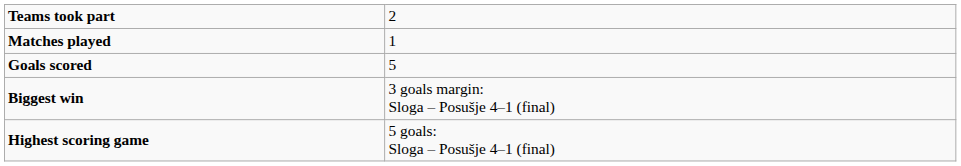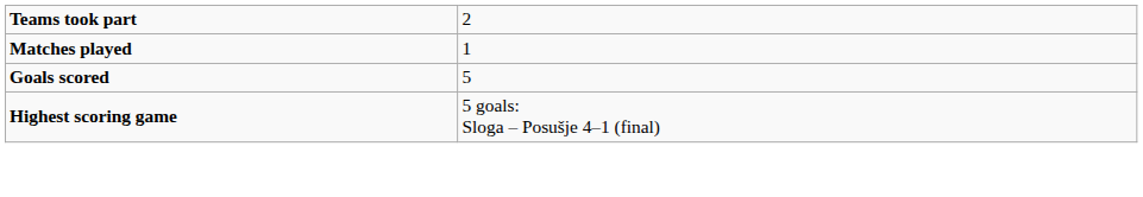 <table class="wikitable" style="width:50%">
 <tr>
 <td style="width:40%"><strong>Teams took part</strong></td>
 <td>2</td>
 </tr>
 <tr>
 <td><strong>Matches played</strong></td>
 <td>1</td>
 </tr>
 <tr>
 <td><strong>Goals scored</strong></td>
 <td>5</td>
 </tr>
 <tr>
-<td><strong>Biggest win</strong></td>
-<td>3 goals margin:<br>Sloga – Posušje 4–1 (final)</td>
-</tr>
-<tr>
 <td><strong>Highest scoring game</strong></td>
 <td>5 goals:<br>Sloga – Posušje 4–1 (final)</td>
 </tr>
 </table>
